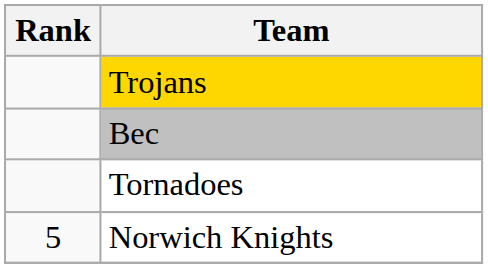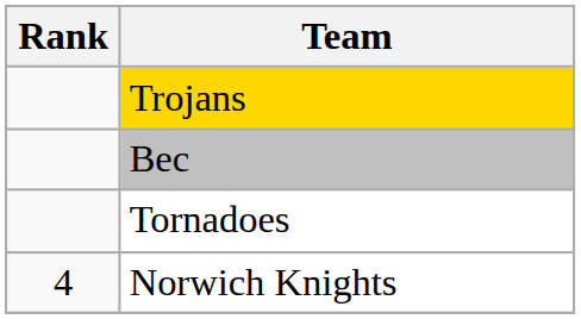 <table class="wikitable" style="text-align: center;">
 <tr>
 <th width=40>Rank</th>
 <th width=180>Team</th>
 </tr>
 <tr>
 <td></td>
 <td bgcolor=Gold align=left>Trojans</td>
 </tr>
 <tr>
 <td></td>
 <td bgcolor=silver align=left>Bec</td>
 </tr>
 <tr>
 <td></td>
 <td bgcolor=white align=left>Tornadoes</td>
 </tr>
 <tr>
-<td>5</td>
+<td>4</td>
 <td bgcolor=white align=left>Norwich Knights</td>
 </tr>
 <tr>
 </tr>
 </table>
